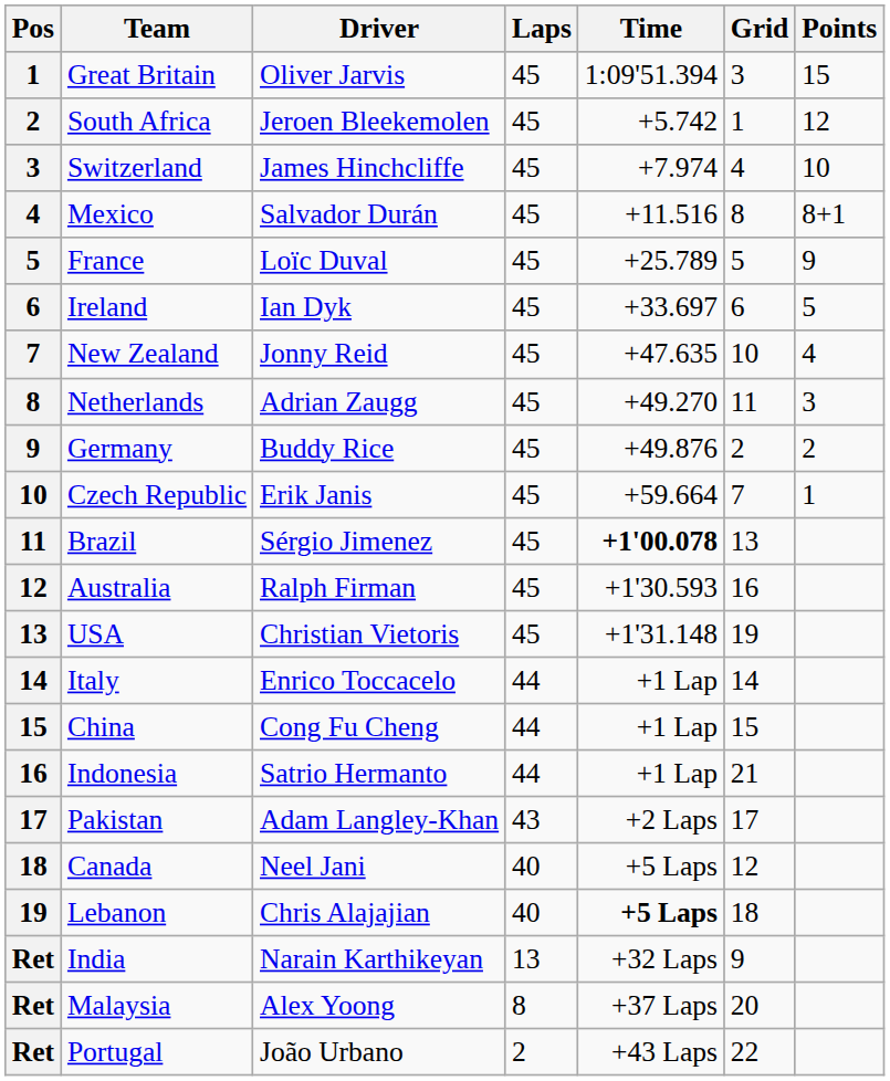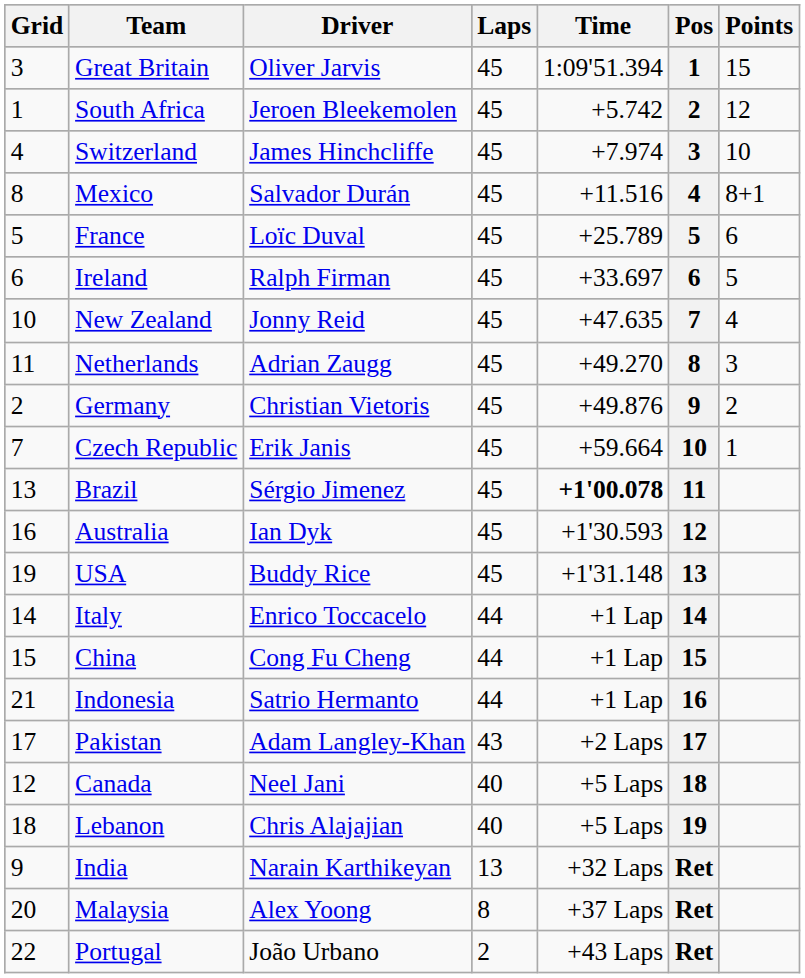 <table class="wikitable" style="font-size:95%">
 <tr>
-<th>Pos</th>
+<th>Grid</th>
 <th>Team</th>
 <th>Driver</th>
 <th>Laps</th>
 <th>Time</th>
-<th>Grid</th>
+<th>Pos</th>
 <th>Points</th>
 </tr>
 <tr>
-<th>1</th>
+<td>3</td>
 <td> <a href='#'>Great Britain</a></td>
 <td><a href='#'>Oliver Jarvis</a></td>
 <td>45</td>
 <td>1:09'51.394</td>
-<td>3</td>
+<th>1</th>
 <td>15</td>
 </tr>
 <tr>
-<th>2</th>
+<td>1</td>
 <td> <a href='#'>South Africa</a></td>
 <td><a href='#'>Jeroen Bleekemolen</a></td>
 <td>45</td>
 <td align=right>+5.742</td>
-<td>1</td>
+<th>2</th>
 <td>12</td>
 </tr>
 <tr>
-<th>3</th>
+<td>4</td>
 <td> <a href='#'>Switzerland</a></td>
 <td><a href='#'>James Hinchcliffe</a></td>
 <td>45</td>
 <td align=right>+7.974</td>
-<td>4</td>
+<th>3</th>
 <td>10</td>
 </tr>
 <tr>
-<th>4</th>
+<td>8</td>
 <td> <a href='#'>Mexico</a></td>
 <td><a href='#'>Salvador Durán</a></td>
 <td>45</td>
 <td align=right>+11.516</td>
-<td>8</td>
+<th>4</th>
 <td>8+1</td>
 </tr>
 <tr>
-<th>5</th>
+<td>5</td>
 <td> <a href='#'>France</a></td>
 <td><a href='#'>Loïc Duval</a></td>
 <td>45</td>
 <td align=right>+25.789</td>
-<td>5</td>
-<td>9</td>
+<th>5</th>
+<td>6</td>
 </tr>
 <tr>
-<th>6</th>
+<td>6</td>
 <td> <a href='#'>Ireland</a></td>
-<td><a href='#'>Ian Dyk</a></td>
+<td><a href='#'>Ralph Firman</a></td>
 <td>45</td>
 <td align=right>+33.697</td>
-<td>6</td>
+<th>6</th>
 <td>5</td>
 </tr>
 <tr>
-<th>7</th>
+<td>10</td>
 <td> <a href='#'>New Zealand</a></td>
 <td><a href='#'>Jonny Reid</a></td>
 <td>45</td>
 <td align=right>+47.635</td>
-<td>10</td>
+<th>7</th>
 <td>4</td>
 </tr>
 <tr>
-<th>8</th>
+<td>11</td>
 <td> <a href='#'>Netherlands</a></td>
 <td><a href='#'>Adrian Zaugg</a></td>
 <td>45</td>
 <td align=right>+49.270</td>
-<td>11</td>
+<th>8</th>
 <td>3</td>
 </tr>
 <tr>
-<th>9</th>
+<td>2</td>
 <td> <a href='#'>Germany</a></td>
-<td><a href='#'>Buddy Rice</a></td>
+<td><a href='#'>Christian Vietoris</a></td>
 <td>45</td>
 <td align=right>+49.876</td>
-<td>2</td>
+<th>9</th>
 <td>2</td>
 </tr>
 <tr>
-<th>10</th>
+<td>7</td>
 <td> <a href='#'>Czech Republic</a></td>
 <td><a href='#'>Erik Janis</a></td>
 <td>45</td>
 <td align=right>+59.664</td>
-<td>7</td>
+<th>10</th>
 <td>1</td>
 </tr>
 <tr>
-<th>11</th>
+<td>13</td>
 <td> <a href='#'>Brazil</a></td>
 <td><a href='#'>Sérgio Jimenez</a></td>
 <td>45</td>
 <td align=right><strong>+1'00.078</strong></td>
-<td>13</td>
+<th>11</th>
 <td></td>
 </tr>
 <tr>
-<th>12</th>
+<td>16</td>
 <td> <a href='#'>Australia</a></td>
-<td><a href='#'>Ralph Firman</a></td>
+<td><a href='#'>Ian Dyk</a></td>
 <td>45</td>
 <td align=right>+1'30.593</td>
-<td>16</td>
+<th>12</th>
 <td></td>
 </tr>
 <tr>
-<th>13</th>
+<td>19</td>
 <td> <a href='#'>USA</a></td>
-<td><a href='#'>Christian Vietoris</a></td>
+<td><a href='#'>Buddy Rice</a></td>
 <td>45</td>
 <td align=right>+1'31.148</td>
-<td>19</td>
+<th>13</th>
 <td></td>
 </tr>
 <tr>
-<th>14</th>
+<td>14</td>
 <td> <a href='#'>Italy</a></td>
 <td><a href='#'>Enrico Toccacelo</a></td>
 <td>44</td>
 <td align=right>+1 Lap</td>
-<td>14</td>
+<th>14</th>
 <td></td>
 </tr>
 <tr>
-<th>15</th>
+<td>15</td>
 <td> <a href='#'>China</a></td>
 <td><a href='#'>Cong Fu Cheng</a></td>
 <td>44</td>
 <td align=right>+1 Lap</td>
-<td>15</td>
+<th>15</th>
 <td></td>
 </tr>
 <tr>
-<th>16</th>
+<td>21</td>
 <td> <a href='#'>Indonesia</a></td>
 <td><a href='#'>Satrio Hermanto</a></td>
 <td>44</td>
 <td align=right>+1 Lap</td>
-<td>21</td>
+<th>16</th>
 <td></td>
 </tr>
 <tr>
-<th>17</th>
+<td>17</td>
 <td> <a href='#'>Pakistan</a></td>
 <td><a href='#'>Adam Langley-Khan</a></td>
 <td>43</td>
 <td align=right>+2 Laps</td>
-<td>17</td>
+<th>17</th>
 <td></td>
 </tr>
 <tr>
-<th>18</th>
+<td>12</td>
 <td> <a href='#'>Canada</a></td>
 <td><a href='#'>Neel Jani</a></td>
 <td>40</td>
 <td align=right>+5 Laps</td>
-<td>12</td>
+<th>18</th>
 <td></td>
 </tr>
 <tr>
-<th>19</th>
+<td>18</td>
 <td> <a href='#'>Lebanon</a></td>
 <td><a href='#'>Chris Alajajian</a></td>
 <td>40</td>
-<td align=right><strong>+5 Laps</strong></td>
-<td>18</td>
+<td align=right>+5 Laps</td>
+<th>19</th>
 <td></td>
 </tr>
 <tr>
-<th>Ret</th>
+<td>9</td>
 <td> <a href='#'>India</a></td>
 <td><a href='#'>Narain Karthikeyan</a></td>
 <td>13</td>
 <td align=right>+32 Laps</td>
-<td>9</td>
+<th>Ret</th>
 <td></td>
 </tr>
 <tr>
-<th>Ret</th>
+<td>20</td>
 <td> <a href='#'>Malaysia</a></td>
 <td><a href='#'>Alex Yoong</a></td>
 <td>8</td>
 <td align=right>+37 Laps</td>
-<td>20</td>
+<th>Ret</th>
 <td></td>
 </tr>
 <tr>
-<th>Ret</th>
+<td>22</td>
 <td> <a href='#'>Portugal</a></td>
 <td>João Urbano</td>
 <td>2</td>
 <td align=right>+43 Laps</td>
-<td>22</td>
+<th>Ret</th>
 <td></td>
 </tr>
 </table>
